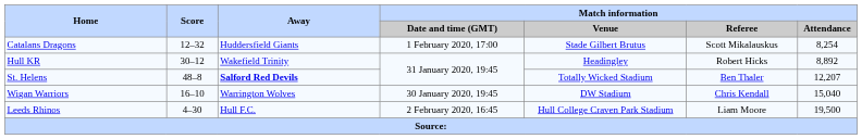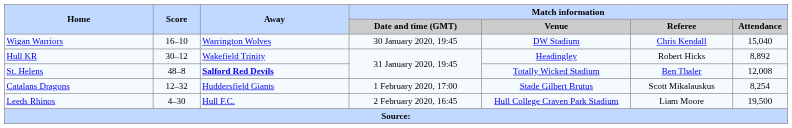 <table border=1 style="border-collapse:collapse; font-size:90%; text-align:center;" cellpadding=3 cellspacing=0 width=100%>
 <tr bgcolor=#C1D8FF>
 <th rowspan=2 width=19%>Home</th>
 <th rowspan=2 width=6%>Score</th>
 <th rowspan=2 width=19%>Away</th>
 <th colspan=4>Match information</th>
 </tr>
 <tr bgcolor=#CCCCCC>
 <th width=17%>Date and time (GMT)</th>
 <th width=19%>Venue</th>
 <th width=13%>Referee</th>
 <th width=7%>Attendance</th>
 </tr>
 <tr bgcolor=#F5FAFF>
-<td align=left> <a href='#'>Catalans Dragons</a></td>
-<td>12–32</td>
-<td align=left> <a href='#'>Huddersfield Giants</a></td>
-<td>1 February 2020, 17:00</td>
-<td><a href='#'>Stade Gilbert Brutus</a></td>
-<td>Scott Mikalauskus</td>
-<td>8,254</td>
+<td align=left> <a href='#'>Wigan Warriors</a></td>
+<td>16–10</td>
+<td align=left> <a href='#'>Warrington Wolves</a></td>
+<td>30 January 2020, 19:45</td>
+<td><a href='#'>DW Stadium</a></td>
+<td><a href='#'>Chris Kendall</a></td>
+<td>15,040</td>
 </tr>
 <tr bgcolor=#F5FAFF>
 <td align=left> <a href='#'>Hull KR</a></td>
 <td>30–12</td>
 <td align=left> <a href='#'>Wakefield Trinity</a></td>
 <td Rowspan=2>31 January 2020, 19:45</td>
 <td><a href='#'>Headingley</a></td>
 <td>Robert Hicks</td>
 <td>8,892</td>
 </tr>
 <tr bgcolor=#F5FAFF>
 <td align=left> <a href='#'>St. Helens</a></td>
 <td>48–8</td>
 <td align=left><strong> <a href='#'>Salford Red Devils</a></strong></td>
 <td><a href='#'>Totally Wicked Stadium</a></td>
 <td><a href='#'>Ben Thaler</a></td>
-<td>12,207</td>
+<td>12,008</td>
 </tr>
 <tr bgcolor=#F5FAFF>
-<td align=left> <a href='#'>Wigan Warriors</a></td>
-<td>16–10</td>
-<td align=left> <a href='#'>Warrington Wolves</a></td>
-<td>30 January 2020, 19:45</td>
-<td><a href='#'>DW Stadium</a></td>
-<td><a href='#'>Chris Kendall</a></td>
-<td>15,040</td>
+<td align=left> <a href='#'>Catalans Dragons</a></td>
+<td>12–32</td>
+<td align=left> <a href='#'>Huddersfield Giants</a></td>
+<td>1 February 2020, 17:00</td>
+<td><a href='#'>Stade Gilbert Brutus</a></td>
+<td>Scott Mikalauskus</td>
+<td>8,254</td>
 </tr>
 <tr bgcolor=#F5FAFF>
 <td align=left> <a href='#'>Leeds Rhinos</a></td>
 <td>4–30</td>
 <td align=left> <a href='#'>Hull F.C.</a></td>
 <td>2 February 2020, 16:45</td>
 <td><a href='#'>Hull College Craven Park Stadium</a></td>
 <td>Liam Moore</td>
 <td>19,500</td>
 </tr>
 <tr style="background:#c1d8ff;">
 <th colspan=7>Source:</th>
 </tr>
 </table>
